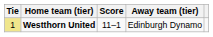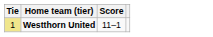 <table class="wikitable" style="text-align:center; font-size:85%">
 <tr>
 <th>Tie</th>
 <th>Home team (tier)</th>
 <th>Score</th>
-<th>Away team (tier)</th>
 <th></th>
 </tr>
 <tr>
 <td align="center" style="background: khaki;">1</td>
 <td><strong>Westthorn United</strong></td>
 <td align="center">11–1</td>
-<td>Edinburgh Dynamo</td>
 <td></td>
 </tr>
 </table>
